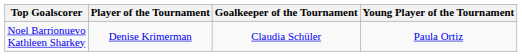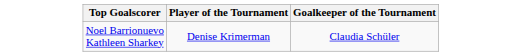 <table class=wikitable style="margin:auto; text-align:center">
 <tr>
 <th>Top Goalscorer</th>
 <th>Player of the Tournament</th>
 <th>Goalkeeper of the Tournament</th>
-<th>Young Player of the Tournament</th>
 </tr>
 <tr>
 <td> <a href='#'>Noel Barrionuevo</a><br> <a href='#'>Kathleen Sharkey</a></td>
 <td> <a href='#'>Denise Krimerman</a></td>
 <td> <a href='#'>Claudia Schüler</a></td>
-<td> <a href='#'>Paula Ortiz</a></td>
 </tr>
 </table>
